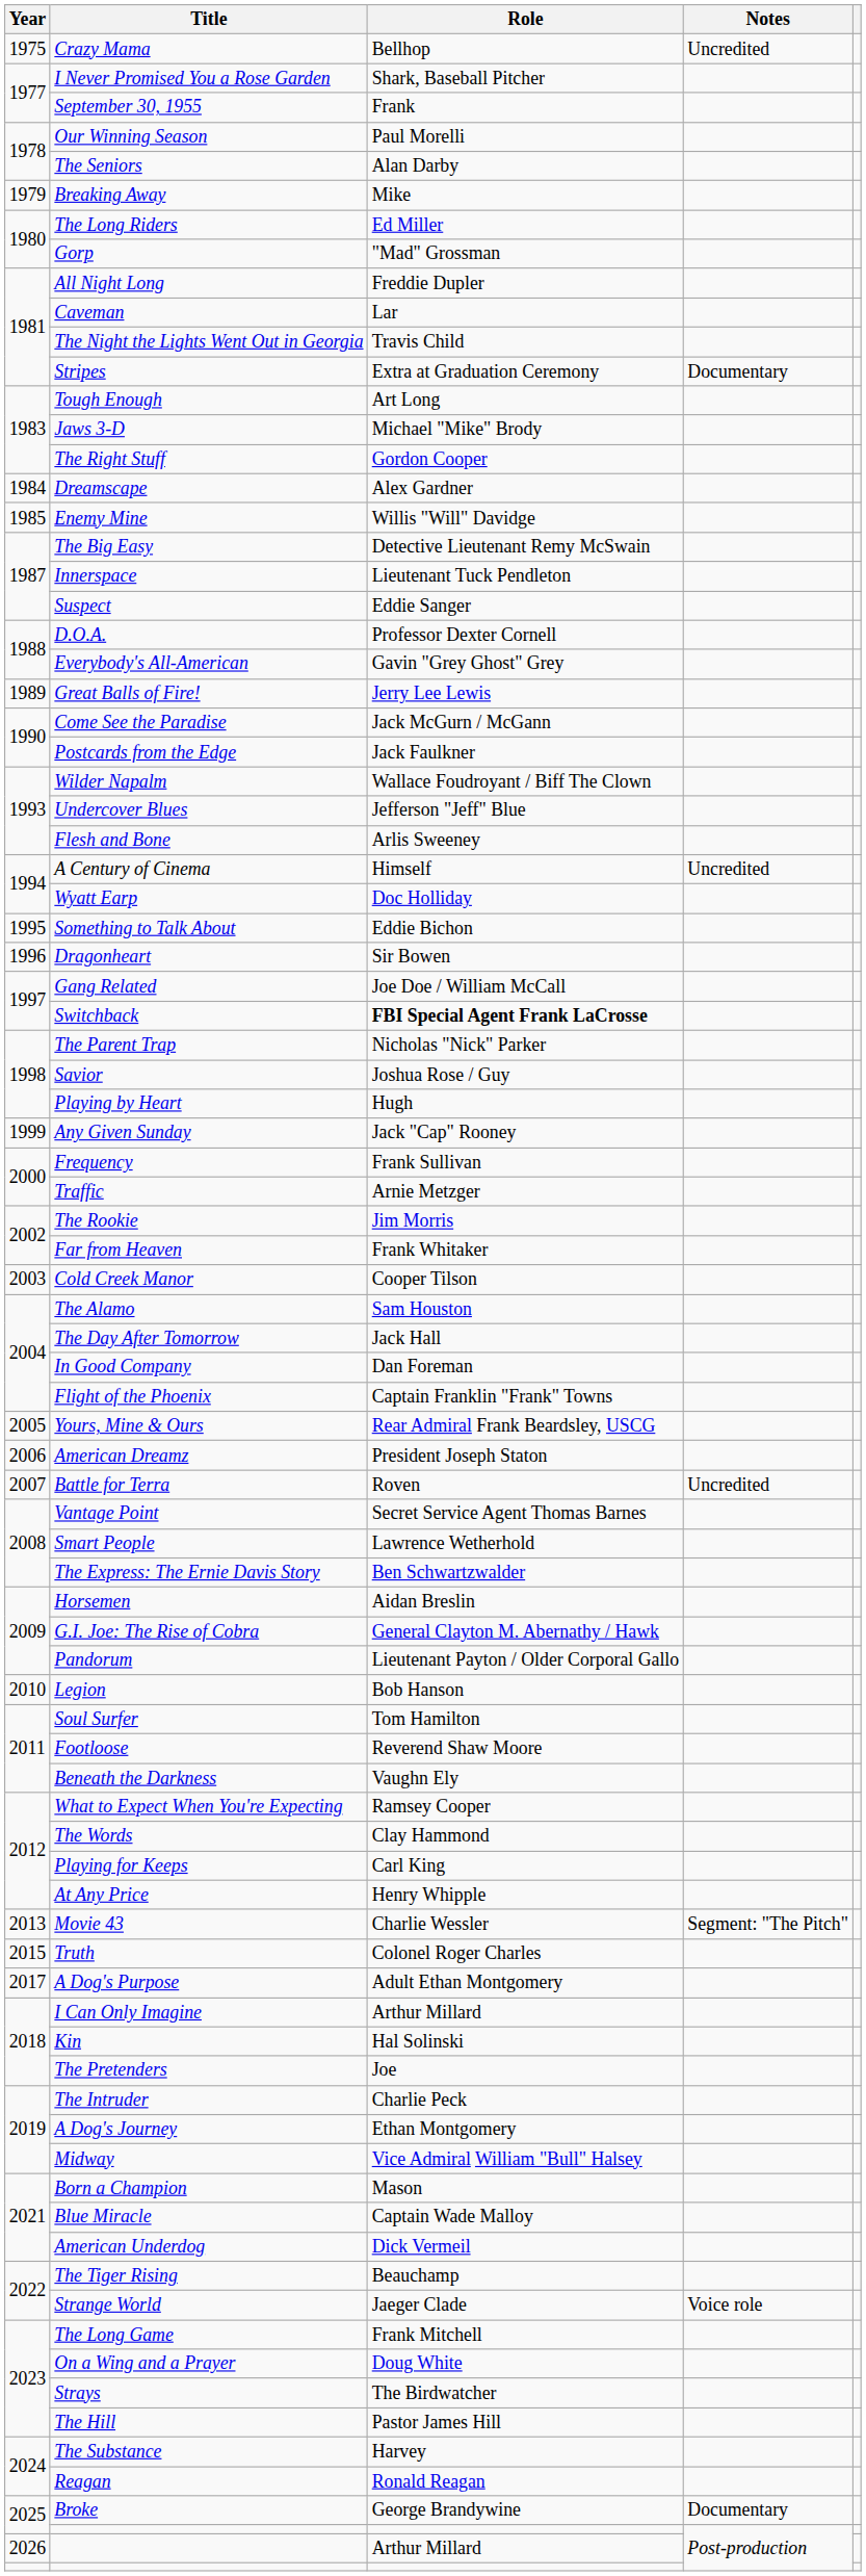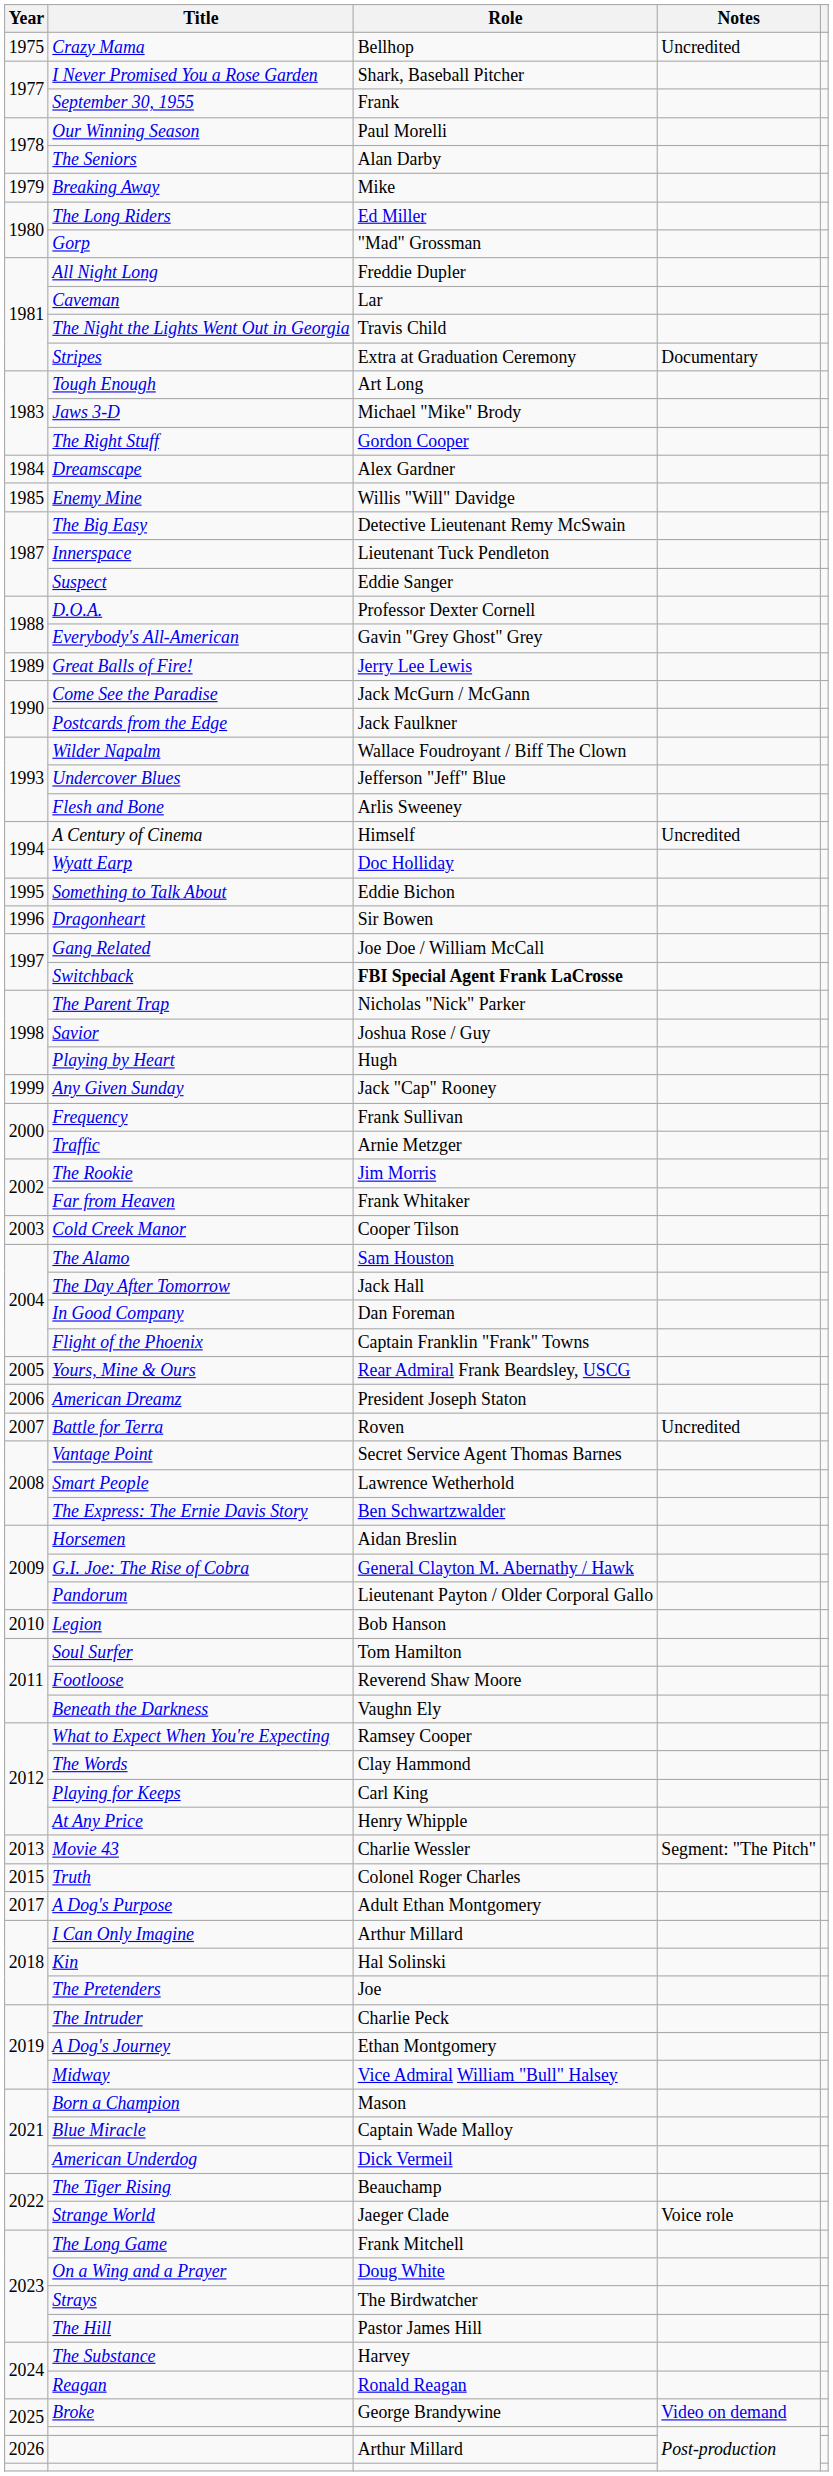 <table class="wikitable sortable plainrowheaders">
 <tr>
 <th>Year</th>
 <th>Title</th>
 <th>Role</th>
 <th class="unsortable">Notes</th>
 <th scope="col" class="unsortable"></th>
 </tr>
 <tr>
 <td>1975</td>
 <td><em><a href='#'>Crazy Mama</a></em></td>
 <td>Bellhop</td>
 <td>Uncredited</td>
 <td style="text-align:center;"></td>
 </tr>
 <tr>
 <td rowspan="2">1977</td>
 <td><em><a href='#'>I Never Promised You a Rose Garden</a></em></td>
 <td>Shark, Baseball Pitcher</td>
 <td></td>
 <td></td>
 </tr>
 <tr>
 <td><em><a href='#'>September 30, 1955</a></em></td>
 <td>Frank</td>
 <td></td>
 <td></td>
 </tr>
 <tr>
 <td rowspan="2">1978</td>
 <td><em><a href='#'>Our Winning Season</a></em></td>
 <td>Paul Morelli</td>
 <td></td>
 <td></td>
 </tr>
 <tr>
 <td><em><a href='#'>The Seniors</a></em></td>
 <td>Alan Darby</td>
 <td></td>
 <td></td>
 </tr>
 <tr>
 <td>1979</td>
 <td><em><a href='#'>Breaking Away</a></em></td>
 <td>Mike</td>
 <td></td>
 <td></td>
 </tr>
 <tr>
 <td rowspan="2">1980</td>
 <td><em><a href='#'>The Long Riders</a></em></td>
 <td><a href='#'>Ed Miller</a></td>
 <td></td>
 <td></td>
 </tr>
 <tr>
 <td><em><a href='#'>Gorp</a></em></td>
 <td>"Mad" Grossman</td>
 <td></td>
 <td></td>
 </tr>
 <tr>
 <td rowspan="4">1981</td>
 <td><em><a href='#'>All Night Long</a></em></td>
 <td>Freddie Dupler</td>
 <td></td>
 <td></td>
 </tr>
 <tr>
 <td><em><a href='#'>Caveman</a></em></td>
 <td>Lar</td>
 <td></td>
 <td></td>
 </tr>
 <tr>
 <td><em><a href='#'>The Night the Lights Went Out in Georgia</a></em></td>
 <td>Travis Child</td>
 <td></td>
 <td></td>
 </tr>
 <tr>
 <td><em><a href='#'>Stripes</a></em></td>
 <td>Extra at Graduation Ceremony</td>
 <td>Documentary</td>
 <td style="text-align:center;"></td>
 </tr>
 <tr>
 <td rowspan="3">1983</td>
 <td><em><a href='#'>Tough Enough</a></em></td>
 <td>Art Long</td>
 <td></td>
 <td></td>
 </tr>
 <tr>
 <td><em><a href='#'>Jaws 3-D</a></em></td>
 <td>Michael "Mike" Brody</td>
 <td></td>
 <td></td>
 </tr>
 <tr>
 <td><em><a href='#'>The Right Stuff</a></em></td>
 <td><a href='#'>Gordon Cooper</a></td>
 <td></td>
 <td></td>
 </tr>
 <tr>
 <td>1984</td>
 <td><em><a href='#'>Dreamscape</a></em></td>
 <td>Alex Gardner</td>
 <td></td>
 <td></td>
 </tr>
 <tr>
 <td>1985</td>
 <td><em><a href='#'>Enemy Mine</a></em></td>
 <td>Willis "Will" Davidge</td>
 <td></td>
 <td></td>
 </tr>
 <tr>
 <td rowspan="3">1987</td>
 <td><em><a href='#'>The Big Easy</a></em></td>
 <td>Detective Lieutenant Remy McSwain</td>
 <td></td>
 <td></td>
 </tr>
 <tr>
 <td><em><a href='#'>Innerspace</a></em></td>
 <td>Lieutenant Tuck Pendleton</td>
 <td></td>
 <td></td>
 </tr>
 <tr>
 <td><em><a href='#'>Suspect</a></em></td>
 <td>Eddie Sanger</td>
 <td></td>
 <td></td>
 </tr>
 <tr>
 <td rowspan="2">1988</td>
 <td><em><a href='#'>D.O.A.</a></em></td>
 <td>Professor Dexter Cornell</td>
 <td></td>
 <td></td>
 </tr>
 <tr>
 <td><em><a href='#'>Everybody's All-American</a></em></td>
 <td>Gavin "Grey Ghost" Grey</td>
 <td></td>
 <td></td>
 </tr>
 <tr>
 <td>1989</td>
 <td><em><a href='#'>Great Balls of Fire!</a></em></td>
 <td><a href='#'>Jerry Lee Lewis</a></td>
 <td></td>
 <td></td>
 </tr>
 <tr>
 <td rowspan="2">1990</td>
 <td><em><a href='#'>Come See the Paradise</a></em></td>
 <td>Jack McGurn / McGann</td>
 <td></td>
 <td></td>
 </tr>
 <tr>
 <td><em><a href='#'>Postcards from the Edge</a></em></td>
 <td>Jack Faulkner</td>
 <td></td>
 <td></td>
 </tr>
 <tr>
 <td rowspan="3">1993</td>
 <td><em><a href='#'>Wilder Napalm</a></em></td>
 <td>Wallace Foudroyant / Biff The Clown</td>
 <td></td>
 <td></td>
 </tr>
 <tr>
 <td><em><a href='#'>Undercover Blues</a></em></td>
 <td>Jefferson "Jeff" Blue</td>
 <td></td>
 <td></td>
 </tr>
 <tr>
 <td><em><a href='#'>Flesh and Bone</a></em></td>
 <td>Arlis Sweeney</td>
 <td></td>
 <td></td>
 </tr>
 <tr>
 <td rowspan="2">1994</td>
 <td><em>A Century of Cinema</em></td>
 <td>Himself</td>
 <td>Uncredited</td>
 <td></td>
 </tr>
 <tr>
 <td><em><a href='#'>Wyatt Earp</a></em></td>
 <td><a href='#'>Doc Holliday</a></td>
 <td></td>
 <td></td>
 </tr>
 <tr>
 <td>1995</td>
 <td><em><a href='#'>Something to Talk About</a></em></td>
 <td>Eddie Bichon</td>
 <td></td>
 <td></td>
 </tr>
 <tr>
 <td>1996</td>
 <td><em><a href='#'>Dragonheart</a></em></td>
 <td>Sir Bowen</td>
 <td></td>
 <td></td>
 </tr>
 <tr>
 <td rowspan="2">1997</td>
 <td><em><a href='#'>Gang Related</a></em></td>
 <td>Joe Doe / William McCall</td>
 <td></td>
 <td></td>
 </tr>
 <tr>
 <td><em><a href='#'>Switchback</a></em></td>
 <td><strong>FBI Special Agent Frank LaCrosse</strong></td>
 <td></td>
 <td></td>
 </tr>
 <tr>
 <td rowspan="3">1998</td>
 <td><em><a href='#'>The Parent Trap</a></em></td>
 <td>Nicholas "Nick" Parker</td>
 <td></td>
 <td></td>
 </tr>
 <tr>
 <td><em><a href='#'>Savior</a></em></td>
 <td>Joshua Rose / Guy</td>
 <td></td>
 <td></td>
 </tr>
 <tr>
 <td><em><a href='#'>Playing by Heart</a></em></td>
 <td>Hugh</td>
 <td></td>
 <td></td>
 </tr>
 <tr>
 <td>1999</td>
 <td><em><a href='#'>Any Given Sunday</a></em></td>
 <td>Jack "Cap" Rooney</td>
 <td></td>
 <td></td>
 </tr>
 <tr>
 <td rowspan="2">2000</td>
 <td><em><a href='#'>Frequency</a></em></td>
 <td>Frank Sullivan</td>
 <td></td>
 <td></td>
 </tr>
 <tr>
 <td><em><a href='#'>Traffic</a></em></td>
 <td>Arnie Metzger</td>
 <td></td>
 <td></td>
 </tr>
 <tr>
 <td rowspan="2">2002</td>
 <td><em><a href='#'>The Rookie</a></em></td>
 <td><a href='#'>Jim Morris</a></td>
 <td></td>
 <td></td>
 </tr>
 <tr>
 <td><em><a href='#'>Far from Heaven</a></em></td>
 <td>Frank Whitaker</td>
 <td></td>
 <td></td>
 </tr>
 <tr>
 <td>2003</td>
 <td><em><a href='#'>Cold Creek Manor</a></em></td>
 <td>Cooper Tilson</td>
 <td></td>
 <td></td>
 </tr>
 <tr>
 <td rowspan="4">2004</td>
 <td><em><a href='#'>The Alamo</a></em></td>
 <td><a href='#'>Sam Houston</a></td>
 <td></td>
 <td></td>
 </tr>
 <tr>
 <td><em><a href='#'>The Day After Tomorrow</a></em></td>
 <td>Jack Hall</td>
 <td></td>
 <td></td>
 </tr>
 <tr>
 <td><em><a href='#'>In Good Company</a></em></td>
 <td>Dan Foreman</td>
 <td></td>
 <td></td>
 </tr>
 <tr>
 <td><em><a href='#'>Flight of the Phoenix</a></em></td>
 <td>Captain Franklin "Frank" Towns</td>
 <td></td>
 <td></td>
 </tr>
 <tr>
 <td>2005</td>
 <td><em><a href='#'>Yours, Mine & Ours</a></em></td>
 <td><a href='#'>Rear Admiral</a> Frank Beardsley, <a href='#'>USCG</a></td>
 <td></td>
 <td></td>
 </tr>
 <tr>
 <td>2006</td>
 <td><em><a href='#'>American Dreamz</a></em></td>
 <td>President Joseph Staton</td>
 <td></td>
 <td></td>
 </tr>
 <tr>
 <td>2007</td>
 <td><em><a href='#'>Battle for Terra</a></em></td>
 <td>Roven</td>
 <td>Uncredited</td>
 <td></td>
 </tr>
 <tr>
 <td rowspan="3">2008</td>
 <td><em><a href='#'>Vantage Point</a></em></td>
 <td>Secret Service Agent Thomas Barnes</td>
 <td></td>
 <td></td>
 </tr>
 <tr>
 <td><em><a href='#'>Smart People</a></em></td>
 <td>Lawrence Wetherhold</td>
 <td></td>
 <td></td>
 </tr>
 <tr>
 <td><em><a href='#'>The Express: The Ernie Davis Story</a></em></td>
 <td><a href='#'>Ben Schwartzwalder</a></td>
 <td></td>
 <td></td>
 </tr>
 <tr>
 <td rowspan="3">2009</td>
 <td><em><a href='#'>Horsemen</a></em></td>
 <td>Aidan Breslin</td>
 <td></td>
 <td></td>
 </tr>
 <tr>
 <td><em><a href='#'>G.I. Joe: The Rise of Cobra</a></em></td>
 <td><a href='#'>General Clayton M. Abernathy / Hawk</a></td>
 <td></td>
 <td></td>
 </tr>
 <tr>
 <td><em><a href='#'>Pandorum</a></em></td>
 <td>Lieutenant Payton / Older Corporal Gallo</td>
 <td></td>
 <td></td>
 </tr>
 <tr>
 <td>2010</td>
 <td><em><a href='#'>Legion</a></em></td>
 <td>Bob Hanson</td>
 <td></td>
 <td></td>
 </tr>
 <tr>
 <td rowspan="3">2011</td>
 <td><em><a href='#'>Soul Surfer</a></em></td>
 <td>Tom Hamilton</td>
 <td></td>
 <td></td>
 </tr>
 <tr>
 <td><em><a href='#'>Footloose</a></em></td>
 <td>Reverend Shaw Moore</td>
 <td></td>
 <td></td>
 </tr>
 <tr>
 <td><em><a href='#'>Beneath the Darkness</a></em></td>
 <td>Vaughn Ely</td>
 <td></td>
 <td></td>
 </tr>
 <tr>
 <td rowspan="4">2012</td>
 <td><em><a href='#'>What to Expect When You're Expecting</a></em></td>
 <td>Ramsey Cooper</td>
 <td></td>
 <td></td>
 </tr>
 <tr>
 <td><em><a href='#'>The Words</a></em></td>
 <td>Clay Hammond</td>
 <td></td>
 <td></td>
 </tr>
 <tr>
 <td><em><a href='#'>Playing for Keeps</a></em></td>
 <td>Carl King</td>
 <td></td>
 <td></td>
 </tr>
 <tr>
 <td><em><a href='#'>At Any Price</a></em></td>
 <td>Henry Whipple</td>
 <td></td>
 <td></td>
 </tr>
 <tr>
 <td>2013</td>
 <td><em><a href='#'>Movie 43</a></em></td>
 <td>Charlie Wessler</td>
 <td>Segment: "The Pitch"</td>
 <td></td>
 </tr>
 <tr>
 <td>2015</td>
 <td><em><a href='#'>Truth</a></em></td>
 <td>Colonel Roger Charles</td>
 <td></td>
 <td></td>
 </tr>
 <tr>
 <td>2017</td>
 <td><em><a href='#'>A Dog's Purpose</a></em></td>
 <td>Adult Ethan Montgomery</td>
 <td></td>
 <td></td>
 </tr>
 <tr>
 <td rowspan="3">2018</td>
 <td><em><a href='#'>I Can Only Imagine</a></em></td>
 <td>Arthur Millard</td>
 <td></td>
 <td></td>
 </tr>
 <tr>
 <td><em><a href='#'>Kin</a></em></td>
 <td>Hal Solinski</td>
 <td></td>
 <td></td>
 </tr>
 <tr>
 <td><em><a href='#'>The Pretenders</a></em></td>
 <td>Joe</td>
 <td></td>
 <td></td>
 </tr>
 <tr>
 <td rowspan="3">2019</td>
 <td><em><a href='#'>The Intruder</a></em></td>
 <td>Charlie Peck</td>
 <td></td>
 <td></td>
 </tr>
 <tr>
 <td><em><a href='#'>A Dog's Journey</a></em></td>
 <td>Ethan Montgomery</td>
 <td></td>
 <td style="text-align:center;"></td>
 </tr>
 <tr>
 <td><em><a href='#'>Midway</a></em></td>
 <td><a href='#'>Vice Admiral</a> <a href='#'>William "Bull" Halsey</a></td>
 <td></td>
 <td></td>
 </tr>
 <tr>
 <td rowspan="3">2021</td>
 <td><em><a href='#'>Born a Champion</a></em></td>
 <td>Mason</td>
 <td></td>
 <td></td>
 </tr>
 <tr>
 <td><em><a href='#'>Blue Miracle</a></em></td>
 <td>Captain Wade Malloy</td>
 <td></td>
 <td></td>
 </tr>
 <tr>
 <td><em><a href='#'>American Underdog</a></em></td>
 <td><a href='#'>Dick Vermeil</a></td>
 <td></td>
 <td></td>
 </tr>
 <tr>
 <td rowspan="2">2022</td>
 <td><em><a href='#'>The Tiger Rising</a></em></td>
 <td>Beauchamp</td>
 <td></td>
 <td></td>
 </tr>
 <tr>
 <td><em><a href='#'>Strange World</a></em></td>
 <td>Jaeger Clade</td>
 <td>Voice role</td>
 <td style="text-align:center;"></td>
 </tr>
 <tr>
 <td rowspan="4">2023</td>
 <td><em><a href='#'>The Long Game</a></em></td>
 <td>Frank Mitchell</td>
 <td></td>
 <td style="text-align:center;"></td>
 </tr>
 <tr>
 <td><em><a href='#'>On a Wing and a Prayer</a></em></td>
 <td><a href='#'>Doug White</a></td>
 <td></td>
 <td style="text-align:center;"></td>
 </tr>
 <tr>
 <td><em><a href='#'>Strays</a></em></td>
 <td>The Birdwatcher</td>
 <td></td>
 <td style="text-align:center;"></td>
 </tr>
 <tr>
 <td><em><a href='#'>The Hill</a></em></td>
 <td>Pastor James Hill</td>
 <td></td>
 <td style="text-align:center;"></td>
 </tr>
 <tr>
 <td rowspan="2">2024</td>
 <td><em><a href='#'>The Substance</a></em></td>
 <td>Harvey</td>
 <td></td>
 <td style="text-align:center;"></td>
 </tr>
 <tr>
 <td><em><a href='#'>Reagan</a></em></td>
 <td><a href='#'>Ronald Reagan</a></td>
 <td></td>
 <td style="text-align:center;"></td>
 </tr>
 <tr>
 <td rowspan="2">2025</td>
 <td><em><a href='#'>Broke</a></em></td>
 <td>George Brandywine</td>
-<td>Documentary</td>
+<td><a href='#'>Video on demand</a></td>
 <td></td>
 </tr>
 <tr>
 <td></td>
 <td></td>
 <td rowspan="3"><em>Post-production</em></td>
 <td style="text-align:center;"></td>
 </tr>
 <tr>
 <td>2026</td>
 <td></td>
 <td>Arthur Millard</td>
 <td></td>
 </tr>
 <tr>
 <td></td>
 <td></td>
 <td></td>
 <td></td>
 </tr>
 </table>
